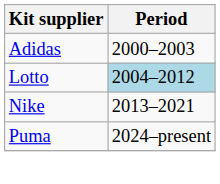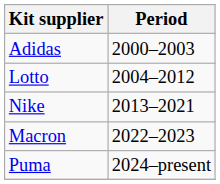 <table class="wikitable" style="text-align:left;">
 <tr>
 <th>Kit supplier</th>
 <th>Period</th>
 </tr>
 <tr>
 <td align="Left"> <a href='#'>Adidas</a></td>
 <td>2000–2003</td>
 </tr>
 <tr>
 <td align="Left"> <a href='#'>Lotto</a></td>
-<td style="background: lightblue;">2004–2012</td>
+<td>2004–2012</td>
 </tr>
 <tr>
 <td align="left"> <a href='#'>Nike</a></td>
 <td>2013–2021</td>
+</tr>
+<tr>
+<td align="left"> <a href='#'>Macron</a></td>
+<td>2022–2023</td>
 </tr>
 <tr>
 <td align="left"> <a href='#'>Puma</a></td>
 <td>2024–present</td>
 </tr>
 <tr>
 </tr>
 </table>
